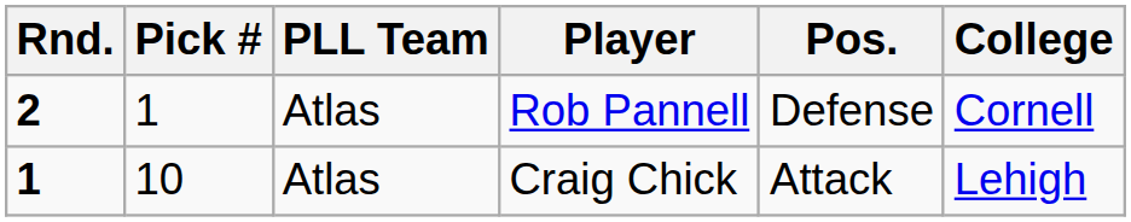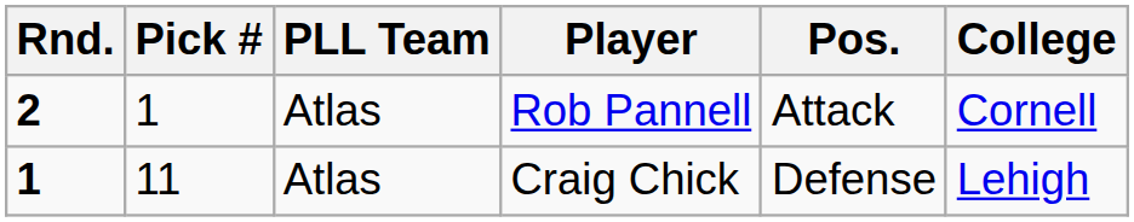 <table class="wikitable">
 <tr>
 <th>Rnd.</th>
 <th>Pick #</th>
 <th>PLL Team</th>
 <th>Player</th>
 <th>Pos.</th>
 <th>College</th>
 </tr>
 <tr>
 <td><strong>2</strong></td>
 <td>1</td>
 <td>Atlas</td>
 <td><a href='#'>Rob Pannell</a></td>
-<td>Defense</td>
+<td>Attack</td>
 <td><a href='#'>Cornell</a></td>
 </tr>
 <tr>
 <td><strong>1</strong></td>
-<td>10</td>
+<td>11</td>
 <td>Atlas</td>
 <td>Craig Chick</td>
-<td>Attack</td>
+<td>Defense</td>
 <td><a href='#'>Lehigh</a></td>
 </tr>
 </table>
